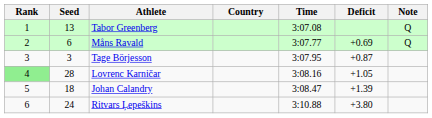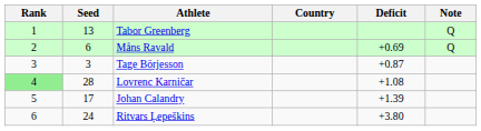 <table class="wikitable sortable" style="text-align:center" width=55%>
 <tr>
 <th>Rank</th>
 <th>Seed</th>
 <th>Athlete</th>
 <th>Country</th>
-<th>Time</th>
 <th>Deficit</th>
 <th>Note</th>
 </tr>
 <tr bgcolor=ccffcc>
 <td>1</td>
 <td>13</td>
 <td align=left><a href='#'>Tabor Greenberg</a></td>
 <td align=left></td>
-<td>3:07.08</td>
 <td></td>
 <td>Q</td>
 </tr>
 <tr bgcolor=ccffcc>
 <td>2</td>
 <td>6</td>
 <td align=left><a href='#'>Måns Ravald</a></td>
 <td align=left></td>
-<td>3:07.77</td>
 <td>+0.69</td>
 <td>Q</td>
 </tr>
 <tr>
 <td>3</td>
 <td>3</td>
 <td align=left><a href='#'>Tage Börjesson</a></td>
 <td align=left></td>
-<td>3:07.95</td>
 <td>+0.87</td>
 <td></td>
 </tr>
 <tr>
 <td style="background: lightgreen;">4</td>
 <td>28</td>
 <td align=left><a href='#'>Lovrenc Karničar</a></td>
 <td align=left></td>
-<td>3:08.16</td>
-<td>+1.05</td>
+<td>+1.08</td>
 <td></td>
 </tr>
 <tr>
 <td>5</td>
-<td>18</td>
+<td>17</td>
 <td align=left><a href='#'>Johan Calandry</a></td>
 <td align=left></td>
-<td>3:08.47</td>
 <td>+1.39</td>
 <td></td>
 </tr>
 <tr>
 <td>6</td>
 <td>24</td>
 <td align=left><a href='#'>Ritvars Ļepeškins</a></td>
 <td align=left></td>
-<td>3:10.88</td>
 <td>+3.80</td>
 <td></td>
 </tr>
 </table>
